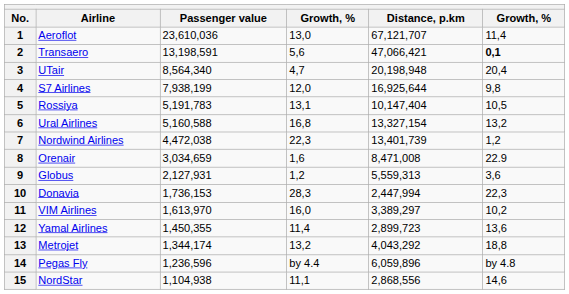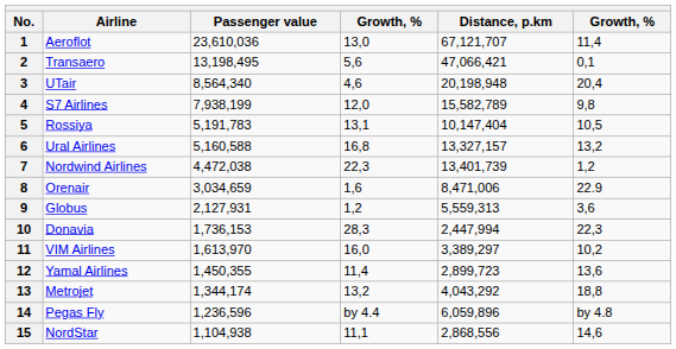 <table class="sortable wikitable" style="text-align: centre">
 <tr>
 <th colspan="6" style="width:805px;"></th>
 </tr>
 <tr>
 <th>No.</th>
 <th>Airline</th>
 <th>Passenger value</th>
 <th>Growth, %</th>
 <th>Distance, p.km</th>
 <th>Growth, %</th>
 </tr>
 <tr>
 <th>1</th>
 <td><a href='#'>Aeroflot</a></td>
 <td>23,610,036</td>
 <td> 13,0</td>
 <td>67,121,707</td>
 <td> 11,4</td>
 </tr>
 <tr>
 <th>2</th>
 <td><a href='#'>Transaero</a></td>
-<td>13,198,591</td>
+<td>13,198,495</td>
 <td> 5,6</td>
 <td>47,066,421</td>
-<td><strong> 0,1</strong></td>
+<td> 0,1</td>
 </tr>
 <tr>
 <th>3</th>
 <td><a href='#'>UTair</a></td>
 <td>8,564,340</td>
-<td> 4,7</td>
+<td> 4,6</td>
 <td>20,198,948</td>
 <td> 20,4</td>
 </tr>
 <tr>
 <th>4</th>
 <td><a href='#'>S7 Airlines</a></td>
 <td>7,938,199</td>
 <td> 12,0</td>
-<td>16,925,644</td>
+<td>15,582,789</td>
 <td> 9,8</td>
 </tr>
 <tr>
 <th>5</th>
 <td><a href='#'>Rossiya</a></td>
 <td>5,191,783</td>
 <td> 13,1</td>
 <td>10,147,404</td>
 <td> 10,5</td>
 </tr>
 <tr>
 <th>6</th>
 <td><a href='#'>Ural Airlines</a></td>
 <td>5,160,588</td>
 <td> 16,8</td>
-<td>13,327,154</td>
+<td>13,327,157</td>
 <td> 13,2</td>
 </tr>
 <tr>
 <th>7</th>
 <td><a href='#'>Nordwind Airlines</a></td>
 <td>4,472,038</td>
 <td> 22,3</td>
 <td>13,401,739</td>
 <td> 1,2</td>
 </tr>
 <tr>
 <th>8</th>
 <td><a href='#'>Orenair</a></td>
 <td>3,034,659</td>
 <td> 1,6</td>
-<td>8,471,008</td>
+<td>8,471,006</td>
 <td> 22.9</td>
 </tr>
 <tr>
 <th>9</th>
 <td><a href='#'>Globus</a></td>
 <td>2,127,931</td>
 <td> 1,2</td>
 <td>5,559,313</td>
 <td> 3,6</td>
 </tr>
 <tr>
 <th>10</th>
 <td><a href='#'>Donavia</a></td>
 <td>1,736,153</td>
 <td> 28,3</td>
 <td>2,447,994</td>
 <td> 22,3</td>
 </tr>
 <tr>
 <th>11</th>
 <td><a href='#'>VIM Airlines</a></td>
 <td>1,613,970</td>
 <td> 16,0</td>
 <td>3,389,297</td>
 <td> 10,2</td>
 </tr>
 <tr>
 <th>12</th>
 <td><a href='#'>Yamal Airlines</a></td>
 <td>1,450,355</td>
 <td> 11,4</td>
 <td>2,899,723</td>
 <td> 13,6</td>
 </tr>
 <tr>
 <th>13</th>
 <td><a href='#'>Metrojet</a></td>
 <td>1,344,174</td>
 <td> 13,2</td>
 <td>4,043,292</td>
 <td> 18,8</td>
 </tr>
 <tr>
 <th>14</th>
 <td><a href='#'>Pegas Fly</a></td>
 <td>1,236,596</td>
 <td> by 4.4</td>
 <td>6,059,896</td>
 <td> by 4.8</td>
 </tr>
 <tr>
 <th>15</th>
 <td><a href='#'>NordStar</a></td>
 <td>1,104,938</td>
 <td> 11,1</td>
 <td>2,868,556</td>
 <td> 14,6</td>
 </tr>
 </table>
